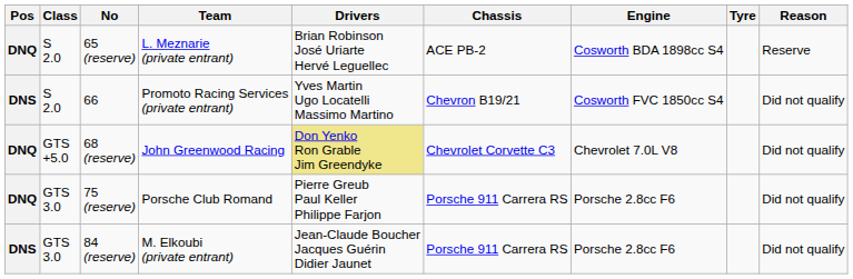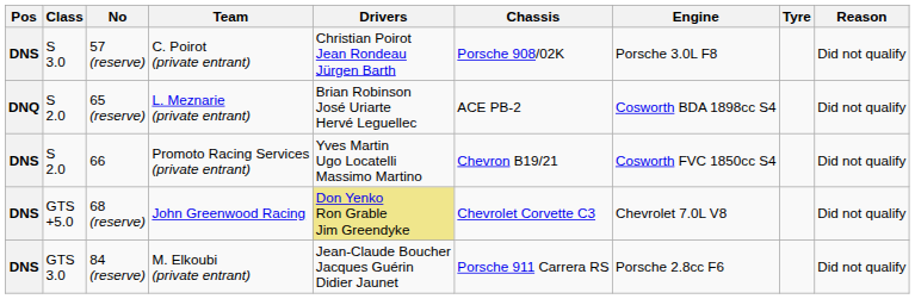 <table class="wikitable" style="font-size: 95%;">
 <tr>
 <th>Pos</th>
 <th>Class</th>
 <th>No</th>
 <th>Team</th>
 <th>Drivers</th>
 <th>Chassis</th>
 <th>Engine</th>
 <th>Tyre</th>
 <th>Reason</th>
 </tr>
 <tr>
+<th>DNS</th>
+<td>S<br>3.0</td>
+<td>57<br><em>(reserve)</em></td>
+<td> C. Poirot<br><em>(private entrant)</em></td>
+<td> Christian Poirot<br> <a href='#'>Jean Rondeau</a><br> <a href='#'>Jürgen Barth</a></td>
+<td><a href='#'>Porsche 908</a>/02K</td>
+<td>Porsche 3.0L F8</td>
+<td></td>
+<td>Did not qualify</td>
+</tr>
+<tr>
 <th>DNQ</th>
 <td>S<br>2.0</td>
 <td>65<br><em>(reserve)</em></td>
 <td> <a href='#'>L. Meznarie</a><br><em>(private entrant)</em></td>
 <td> Brian Robinson<br> José Uriarte<br>  Hervé Leguellec</td>
 <td>ACE PB-2</td>
 <td><a href='#'>Cosworth</a> BDA 1898cc S4</td>
 <td></td>
-<td>Reserve</td>
+<td>Did not qualify</td>
 </tr>
 <tr>
 <th>DNS</th>
 <td>S<br>2.0</td>
 <td>66</td>
 <td> Promoto Racing Services <br><em>(private entrant)</em></td>
 <td> Yves Martin<br> Ugo Locatelli<br> Massimo Martino</td>
 <td><a href='#'>Chevron</a> B19/21</td>
 <td><a href='#'>Cosworth</a> FVC 1850cc S4</td>
 <td></td>
 <td>Did not qualify</td>
 </tr>
 <tr>
-<th>DNQ</th>
+<th>DNS</th>
 <td>GTS<br>+5.0</td>
 <td>68<br><em>(reserve)</em></td>
 <td> <a href='#'>John Greenwood Racing</a></td>
 <td style="background: khaki;"> <a href='#'>Don Yenko</a><br> Ron Grable<br> Jim Greendyke</td>
 <td><a href='#'>Chevrolet Corvette C3</a></td>
 <td>Chevrolet 7.0L V8</td>
-<td></td>
-<td>Did not qualify</td>
-</tr>
-<tr>
-<th>DNQ</th>
-<td>GTS<br>3.0</td>
-<td>75<br><em>(reserve)</em></td>
-<td> Porsche Club Romand</td>
-<td> Pierre Greub<br> Paul Keller <br> Philippe Farjon</td>
-<td><a href='#'>Porsche 911</a> Carrera RS</td>
-<td>Porsche 2.8cc F6</td>
 <td></td>
 <td>Did not qualify</td>
 </tr>
 <tr>
 <th>DNS</th>
 <td>GTS<br>3.0</td>
 <td>84<br><em>(reserve)</em></td>
 <td> M. Elkoubi<br><em>(private entrant)</em></td>
 <td> Jean-Claude Boucher<br> Jacques Guérin<br> Didier Jaunet</td>
 <td><a href='#'>Porsche 911</a> Carrera RS</td>
 <td>Porsche 2.8cc F6</td>
 <td></td>
 <td>Did not qualify</td>
 </tr>
 </table>
